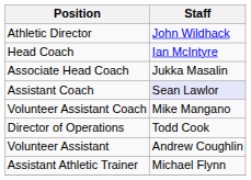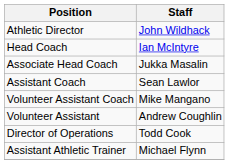 <table class="wikitable">
 <tr>
 <th>Position</th>
 <th>Staff</th>
 </tr>
 <tr>
 <td>Athletic Director</td>
 <td><a href='#'>John Wildhack</a></td>
 </tr>
 <tr>
 <td>Head Coach</td>
 <td><a href='#'>Ian McIntyre</a></td>
 </tr>
 <tr>
 <td>Associate Head Coach</td>
 <td>Jukka Masalin</td>
 </tr>
 <tr>
 <td>Assistant Coach</td>
-<td style="background: lavender;">Sean Lawlor</td>
+<td>Sean Lawlor</td>
 </tr>
 <tr>
 <td>Volunteer Assistant Coach</td>
 <td>Mike Mangano</td>
 </tr>
 <tr>
+<td>Volunteer Assistant</td>
+<td>Andrew Coughlin</td>
+</tr>
+<tr>
 <td>Director of Operations</td>
 <td>Todd Cook</td>
-</tr>
-<tr>
-<td>Volunteer Assistant</td>
-<td>Andrew Coughlin</td>
 </tr>
 <tr>
 <td>Assistant Athletic Trainer</td>
 <td>Michael Flynn</td>
 </tr>
 <tr>
 </tr>
 </table>
